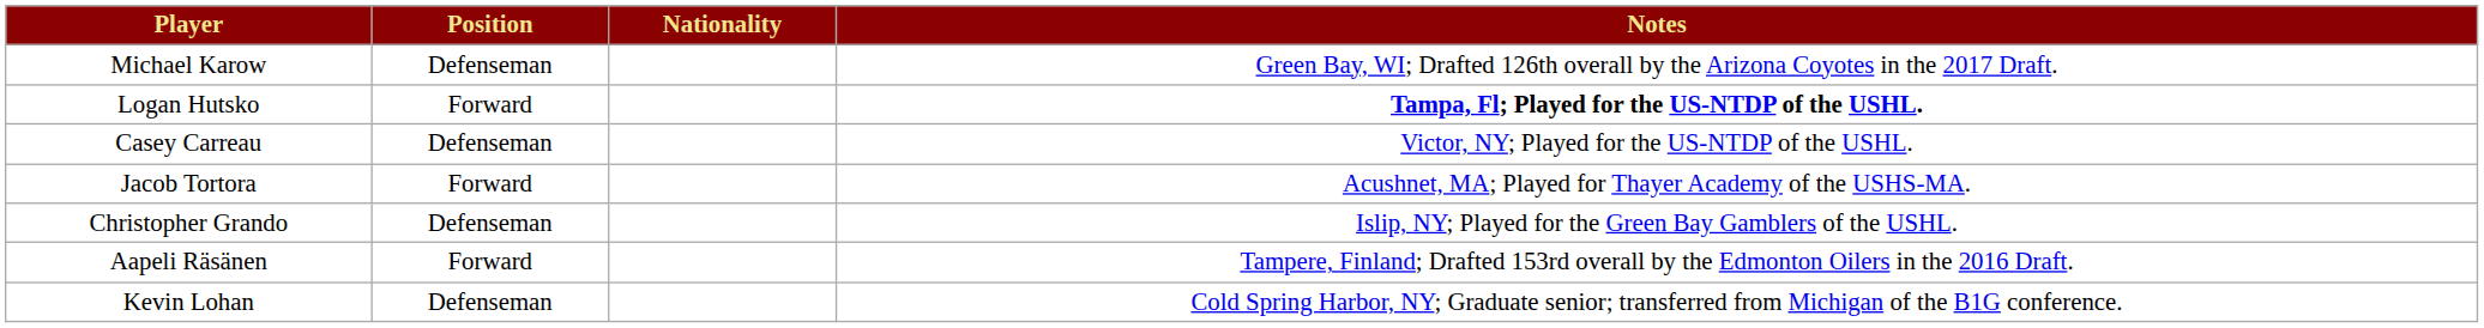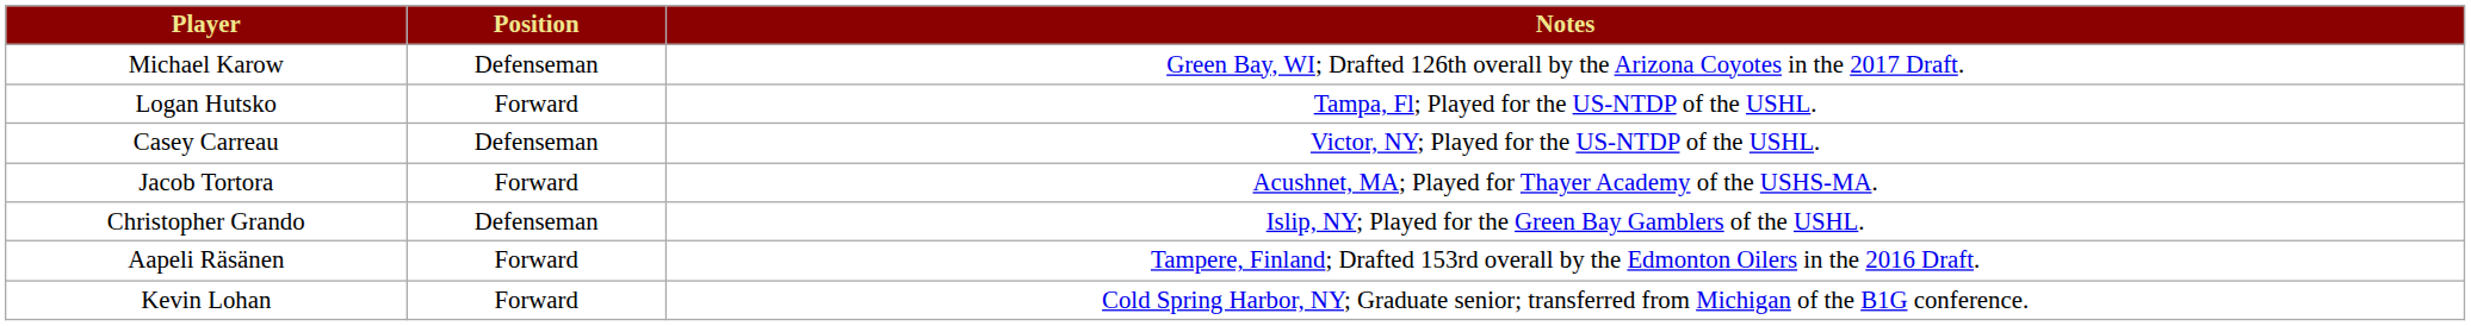 <table class="wikitable" width="80%">
 <tr align="center">
 <th style="background:#8B0000;color:#F0E68C;">Player</th>
 <th style="background:#8B0000;color:#F0E68C;">Position</th>
-<th style="background:#8B0000;color:#F0E68C;">Nationality</th>
 <th style="background:#8B0000;color:#F0E68C;">Notes</th>
 </tr>
 <tr align="center" style="background:white;color:black;" bgcolor=>
 <td>Michael Karow</td>
 <td>Defenseman</td>
-<td></td>
 <td><a href='#'>Green Bay, WI</a>; Drafted 126th overall by the <a href='#'>Arizona Coyotes</a> in the <a href='#'>2017 Draft</a>.</td>
 </tr>
 <tr align="center" style="background:white;color:black;" bgcolor=>
 <td>Logan Hutsko</td>
 <td>Forward</td>
-<td></td>
-<td><strong><a href='#'>Tampa, Fl</a>; Played for the <a href='#'>US-NTDP</a> of the <a href='#'>USHL</a>.</strong></td>
+<td><a href='#'>Tampa, Fl</a>; Played for the <a href='#'>US-NTDP</a> of the <a href='#'>USHL</a>.</td>
 </tr>
 <tr align="center" style="background:white;color:black;" bgcolor=>
 <td>Casey Carreau</td>
 <td>Defenseman</td>
-<td></td>
 <td><a href='#'>Victor, NY</a>; Played for the <a href='#'>US-NTDP</a> of the <a href='#'>USHL</a>.</td>
 </tr>
 <tr align="center" style="background:white;color:black;" bgcolor=>
 <td>Jacob Tortora</td>
 <td>Forward</td>
-<td></td>
 <td><a href='#'>Acushnet, MA</a>; Played for <a href='#'>Thayer Academy</a> of the <a href='#'>USHS-MA</a>.</td>
 </tr>
 <tr align="center" style="background:white;color:black;" bgcolor=>
 <td>Christopher Grando</td>
 <td>Defenseman</td>
-<td></td>
 <td><a href='#'>Islip, NY</a>; Played for the <a href='#'>Green Bay Gamblers</a> of the <a href='#'>USHL</a>.</td>
 </tr>
 <tr align="center" style="background:white;color:black;" bgcolor=>
 <td>Aapeli Räsänen</td>
 <td>Forward</td>
-<td></td>
 <td><a href='#'>Tampere, Finland</a>; Drafted 153rd overall by the <a href='#'>Edmonton Oilers</a> in the <a href='#'>2016 Draft</a>.</td>
 </tr>
 <tr align="center" style="background:white;color:black;" bgcolor=>
 <td>Kevin Lohan</td>
-<td>Defenseman</td>
-<td></td>
+<td>Forward</td>
 <td><a href='#'>Cold Spring Harbor, NY</a>; Graduate senior; transferred from <a href='#'>Michigan</a> of the <a href='#'>B1G</a> conference.</td>
 </tr>
 </table>
